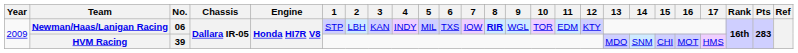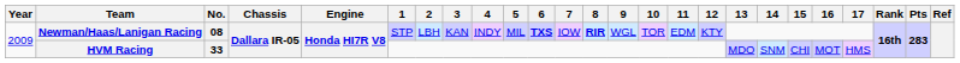 <table class="wikitable" style="text-align:center; font-size:85%">
 <tr>
 <th>Year</th>
 <th>Team</th>
 <th>No.</th>
 <th>Chassis</th>
 <th>Engine</th>
 <th>1</th>
 <th>2</th>
 <th>3</th>
 <th>4</th>
 <th>5</th>
 <th>6</th>
 <th>7</th>
 <th>8</th>
 <th>9</th>
 <th>10</th>
 <th>11</th>
 <th>12</th>
 <th>13</th>
 <th>14</th>
 <th>15</th>
 <th>16</th>
 <th>17</th>
 <th>Rank</th>
 <th>Pts</th>
 <th>Ref</th>
 </tr>
 <tr>
 <td rowspan=2><a href='#'>2009</a></td>
 <th nowrap><a href='#'>Newman/Haas/Lanigan Racing</a></th>
-<th>06</th>
+<th>08</th>
 <th rowspan=2 nowrap><a href='#'>Dallara</a> IR-05</th>
 <th rowspan=2 nowrap><a href='#'>Honda</a> <a href='#'>HI7R</a> <a href='#'>V8</a></th>
 <td style="background:#CFCFFF;"><a href='#'>STP</a><br></td>
 <td style="background:#CFEAFF;"><a href='#'>LBH</a><br></td>
 <td style="background:#CFCFFF;"><a href='#'>KAN</a><br></td>
 <td style="background:#EFCFFF;"><a href='#'>INDY</a><br></td>
 <td style="background:#CFCFFF;"><a href='#'>MIL</a><br></td>
-<td style="background:#CFCFFF;"><a href='#'>TXS</a><br></td>
+<td style="background:#CFCFFF;"><strong><a href='#'>TXS</a><br></strong></td>
 <td style="background:#EFCFFF;"><a href='#'>IOW</a><br></td>
 <td style="background:#CFEAFF;"><strong><a href='#'>RIR</a><br></strong></td>
 <td style="background:#CFEAFF;"><a href='#'>WGL</a><br></td>
 <td style="background:#EFCFFF;"><a href='#'>TOR</a><br></td>
 <td style="background:#CFEAFF;"><a href='#'>EDM</a><br></td>
 <td style="background:#CFCFFF;"><a href='#'>KTY</a><br></td>
 <td colspan=5></td>
 <th style="background:#CFCFFF;" rowspan=2><strong>16th</strong></th>
 <th style="background:#CFCFFF;" rowspan=2><strong>283</strong></th>
 <th rowspan=2></th>
 </tr>
 <tr>
 <th nowrap><a href='#'>HVM Racing</a></th>
-<th>39</th>
+<th>33</th>
 <td colspan=12></td>
 <td style="background:#CFCFFF;"><a href='#'>MDO</a><br></td>
 <td style="background:#CFEAFF;"><a href='#'>SNM</a><br></td>
 <td style="background:#CFCFFF;"><a href='#'>CHI</a><br></td>
 <td style="background:#CFCFFF;"><a href='#'>MOT</a><br></td>
 <td style="background:#EFCFFF;"><a href='#'>HMS</a><br></td>
 </tr>
 </table>
